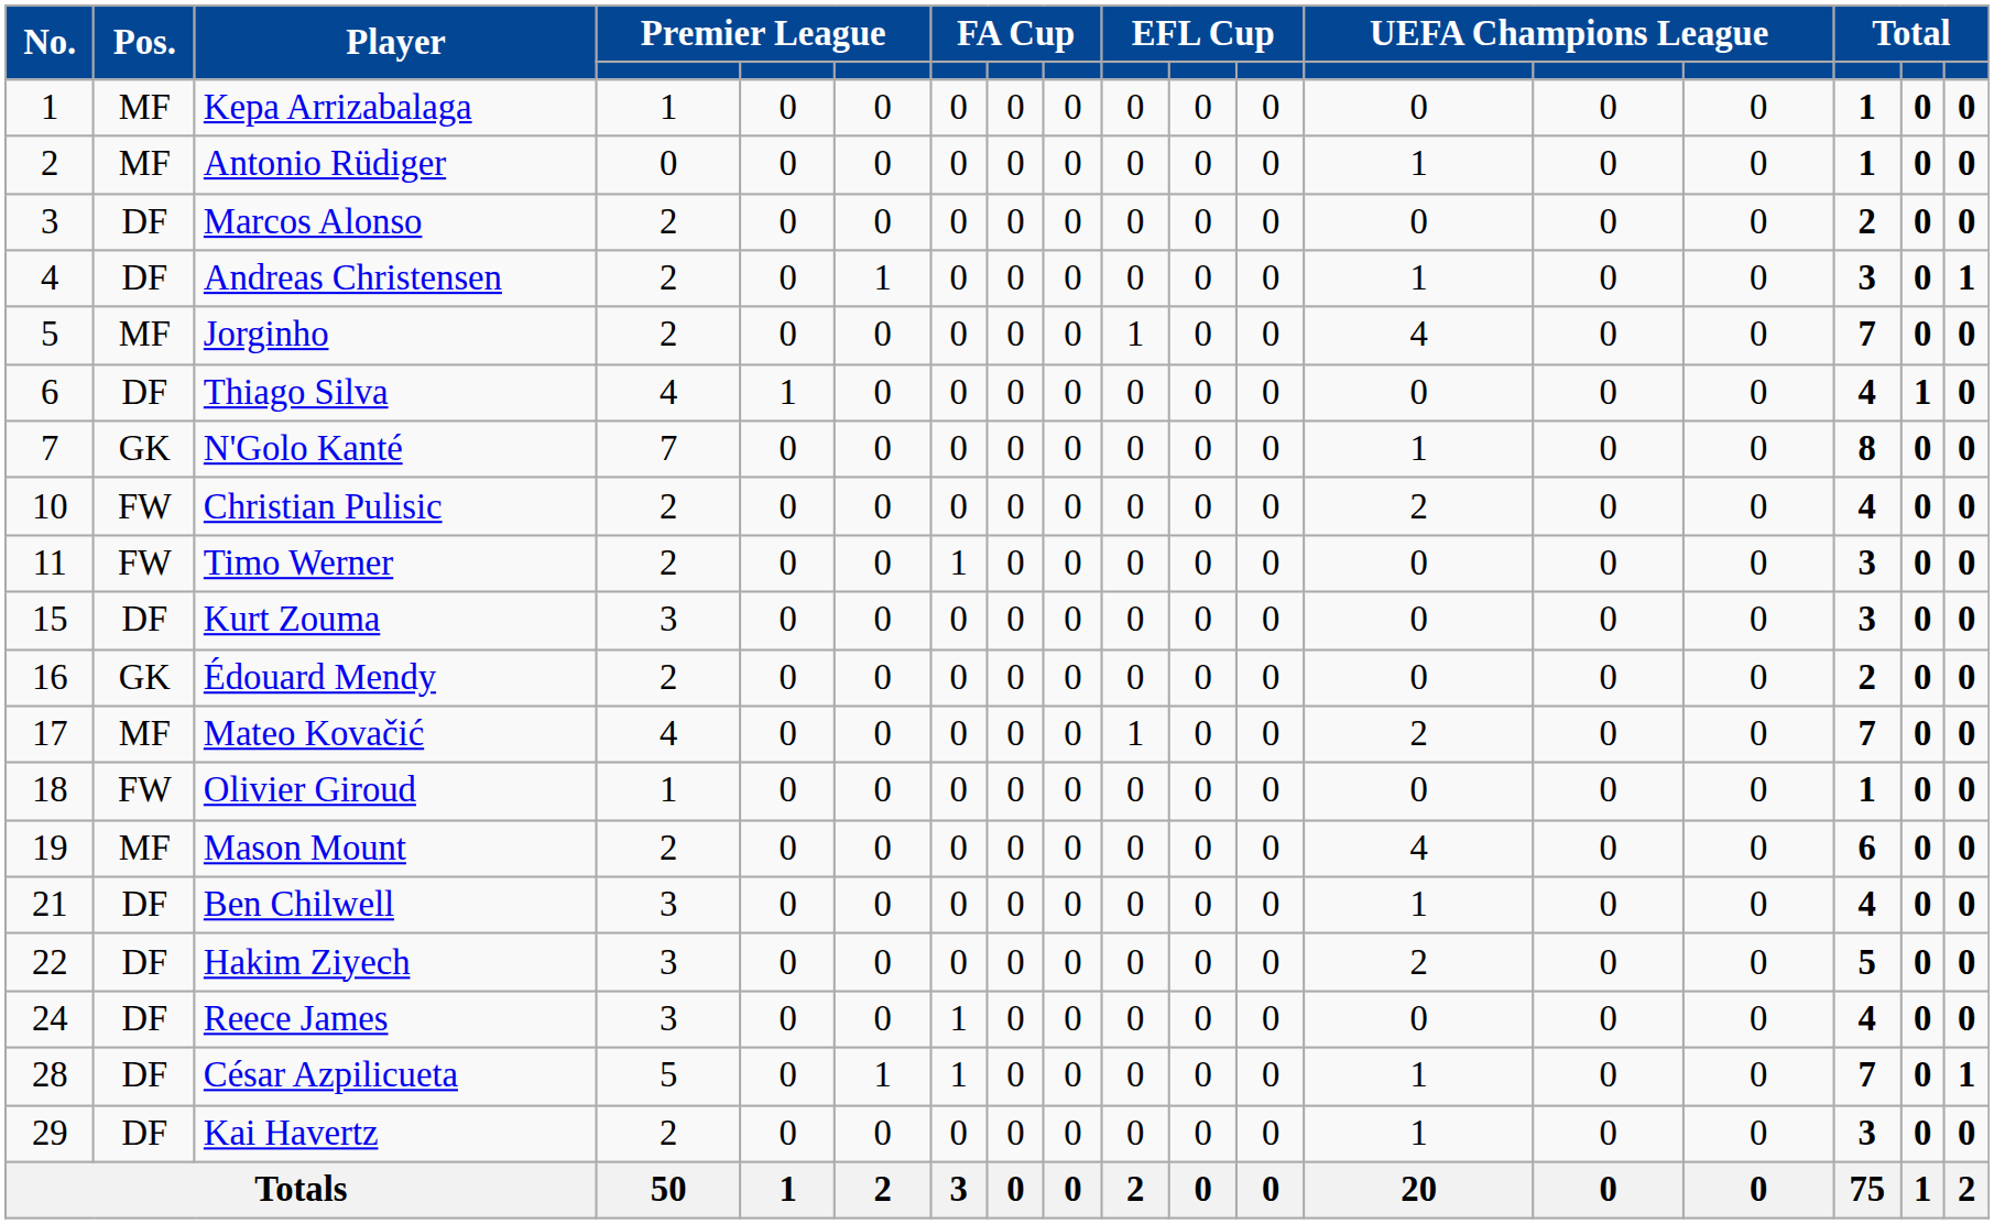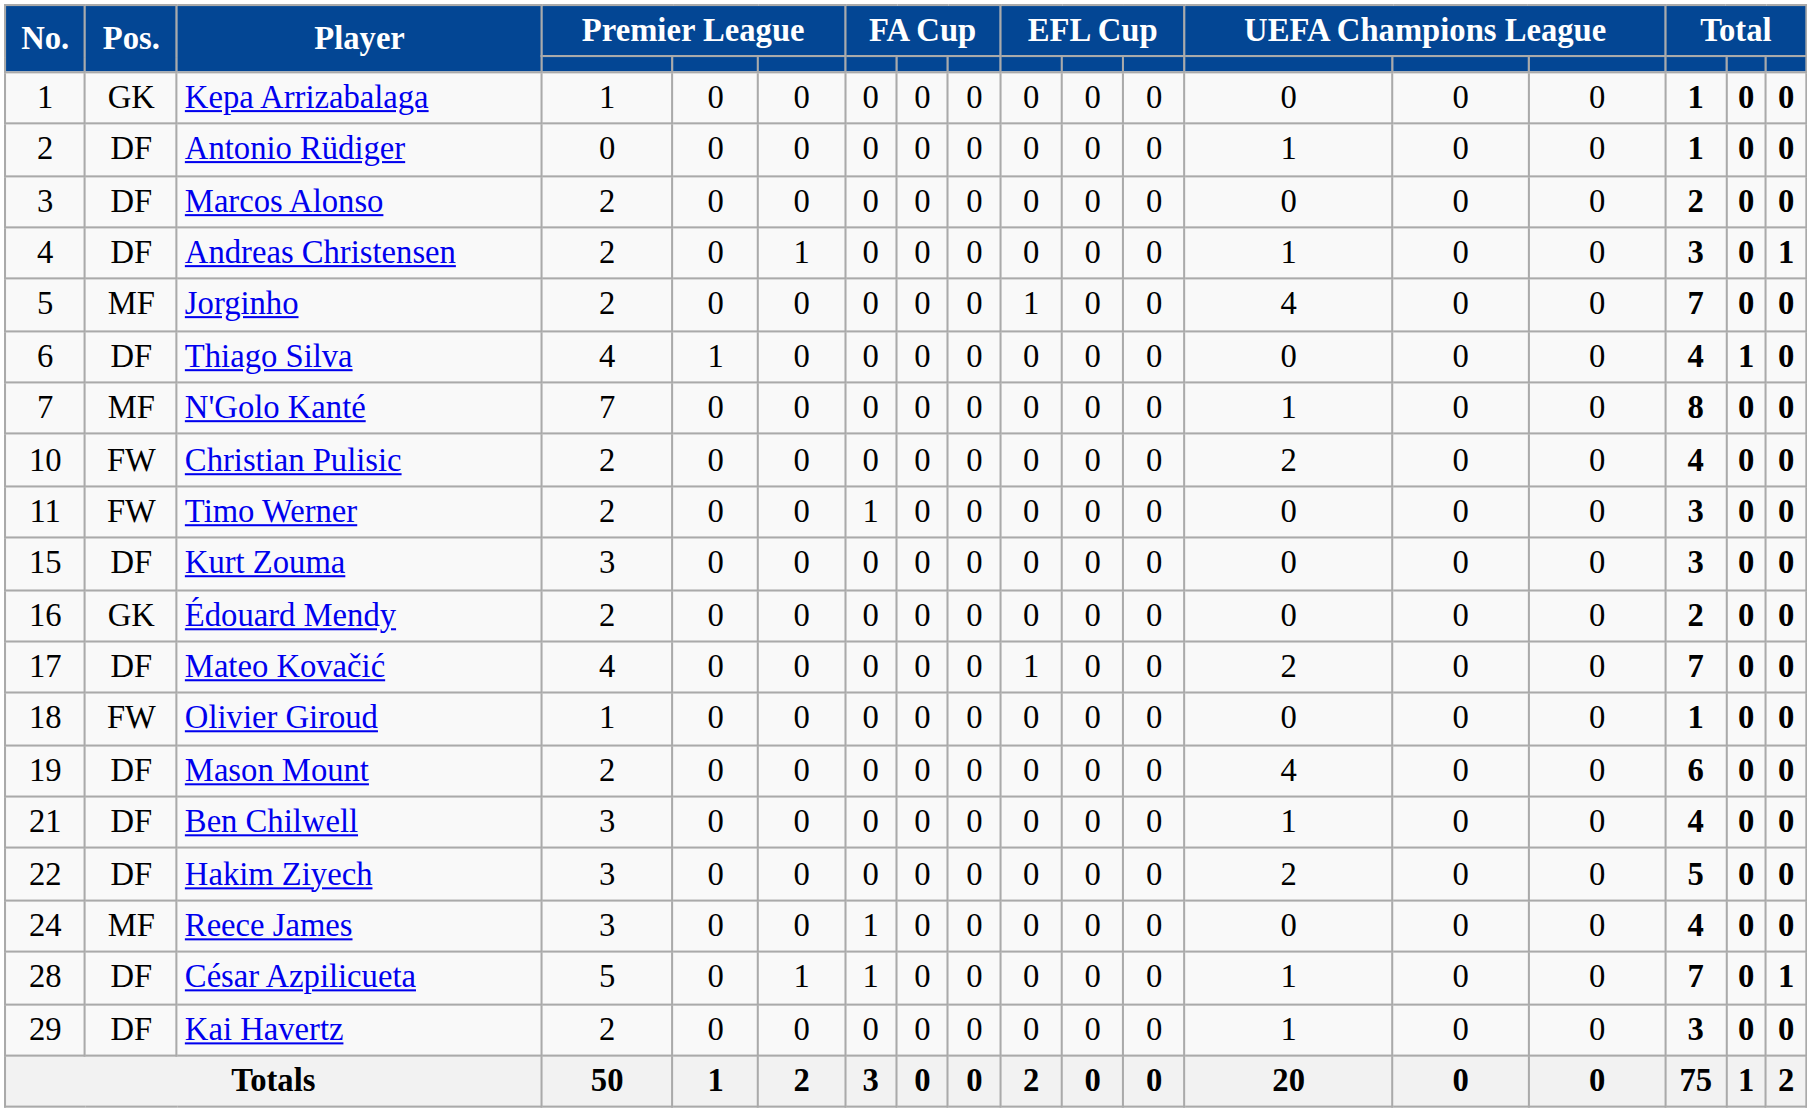 <table class="wikitable sortable" style="text-align:center;width:100%;">
 <tr>
 <th rowspan=2 style=background-color:#034694;color:#FFFFFF>No.</th>
 <th rowspan=2 style=background-color:#034694;color:#FFFFFF>Pos.</th>
 <th rowspan=2 style=background-color:#034694;color:#FFFFFF>Player</th>
 <th colspan=3 style=background:#034694;color:#FFFFFF>Premier League</th>
 <th colspan=3 style=background:#034694;color:#FFFFFF>FA Cup</th>
 <th colspan=3 style=background:#034694;color:#FFFFFF>EFL Cup</th>
 <th colspan=3 style=background:#034694;color:#FFFFFF>UEFA Champions League</th>
 <th colspan=3 style=background:#034694;color:#FFFFFF>Total</th>
 </tr>
 <tr>
 <th style=background-color:#034694;color:#FFFFFF></th>
 <th style=background-color:#034694;color:#FFFFFF></th>
 <th style=background-color:#034694;color:#FFFFFF></th>
 <th style=background-color:#034694;color:#FFFFFF></th>
 <th style=background-color:#034694;color:#FFFFFF></th>
 <th style=background-color:#034694;color:#FFFFFF></th>
 <th style=background-color:#034694;color:#FFFFFF></th>
 <th style=background-color:#034694;color:#FFFFFF></th>
 <th style=background-color:#034694;color:#FFFFFF></th>
 <th style=background-color:#034694;color:#FFFFFF></th>
 <th style=background-color:#034694;color:#FFFFFF></th>
 <th style=background-color:#034694;color:#FFFFFF></th>
 <th style=background-color:#034694;color:#FFFFFF></th>
 <th style=background-color:#034694;color:#FFFFFF></th>
 <th style=background-color:#034694;color:#FFFFFF></th>
 </tr>
 <tr>
 <td>1</td>
-<td>MF</td>
+<td>GK</td>
 <td align=left> <a href='#'>Kepa Arrizabalaga</a></td>
 <td>1</td>
 <td>0</td>
 <td>0</td>
 <td>0</td>
 <td>0</td>
 <td>0</td>
 <td>0</td>
 <td>0</td>
 <td>0</td>
 <td>0</td>
 <td>0</td>
 <td>0</td>
 <td><strong>1</strong></td>
 <td><strong>0</strong></td>
 <td><strong>0</strong></td>
 </tr>
 <tr>
 <td>2</td>
-<td>MF</td>
+<td>DF</td>
 <td align=left> <a href='#'>Antonio Rüdiger</a></td>
 <td>0</td>
 <td>0</td>
 <td>0</td>
 <td>0</td>
 <td>0</td>
 <td>0</td>
 <td>0</td>
 <td>0</td>
 <td>0</td>
 <td>1</td>
 <td>0</td>
 <td>0</td>
 <td><strong>1</strong></td>
 <td><strong>0</strong></td>
 <td><strong>0</strong></td>
 </tr>
 <tr>
 <td>3</td>
 <td>DF</td>
 <td align=left> <a href='#'>Marcos Alonso</a></td>
 <td>2</td>
 <td>0</td>
 <td>0</td>
 <td>0</td>
 <td>0</td>
 <td>0</td>
 <td>0</td>
 <td>0</td>
 <td>0</td>
 <td>0</td>
 <td>0</td>
 <td>0</td>
 <td><strong>2</strong></td>
 <td><strong>0</strong></td>
 <td><strong>0</strong></td>
 </tr>
 <tr>
 <td>4</td>
 <td>DF</td>
 <td align=left> <a href='#'>Andreas Christensen</a></td>
 <td>2</td>
 <td>0</td>
 <td>1</td>
 <td>0</td>
 <td>0</td>
 <td>0</td>
 <td>0</td>
 <td>0</td>
 <td>0</td>
 <td>1</td>
 <td>0</td>
 <td>0</td>
 <td><strong>3</strong></td>
 <td><strong>0</strong></td>
 <td><strong>1</strong></td>
 </tr>
 <tr>
 <td>5</td>
 <td>MF</td>
 <td align=left> <a href='#'>Jorginho</a></td>
 <td>2</td>
 <td>0</td>
 <td>0</td>
 <td>0</td>
 <td>0</td>
 <td>0</td>
 <td>1</td>
 <td>0</td>
 <td>0</td>
 <td>4</td>
 <td>0</td>
 <td>0</td>
 <td><strong>7</strong></td>
 <td><strong>0</strong></td>
 <td><strong>0</strong></td>
 </tr>
 <tr>
 <td>6</td>
 <td>DF</td>
 <td align=left> <a href='#'>Thiago Silva</a></td>
 <td>4</td>
 <td>1</td>
 <td>0</td>
 <td>0</td>
 <td>0</td>
 <td>0</td>
 <td>0</td>
 <td>0</td>
 <td>0</td>
 <td>0</td>
 <td>0</td>
 <td>0</td>
 <td><strong>4</strong></td>
 <td><strong>1</strong></td>
 <td><strong>0</strong></td>
 </tr>
 <tr>
 <td>7</td>
-<td>GK</td>
+<td>MF</td>
 <td align=left> <a href='#'>N'Golo Kanté</a></td>
 <td>7</td>
 <td>0</td>
 <td>0</td>
 <td>0</td>
 <td>0</td>
 <td>0</td>
 <td>0</td>
 <td>0</td>
 <td>0</td>
 <td>1</td>
 <td>0</td>
 <td>0</td>
 <td><strong>8</strong></td>
 <td><strong>0</strong></td>
 <td><strong>0</strong></td>
 </tr>
 <tr>
 <td>10</td>
 <td>FW</td>
 <td align=left> <a href='#'>Christian Pulisic</a></td>
 <td>2</td>
 <td>0</td>
 <td>0</td>
 <td>0</td>
 <td>0</td>
 <td>0</td>
 <td>0</td>
 <td>0</td>
 <td>0</td>
 <td>2</td>
 <td>0</td>
 <td>0</td>
 <td><strong>4</strong></td>
 <td><strong>0</strong></td>
 <td><strong>0</strong></td>
 </tr>
 <tr>
 <td>11</td>
 <td>FW</td>
 <td align=left> <a href='#'>Timo Werner</a></td>
 <td>2</td>
 <td>0</td>
 <td>0</td>
 <td>1</td>
 <td>0</td>
 <td>0</td>
 <td>0</td>
 <td>0</td>
 <td>0</td>
 <td>0</td>
 <td>0</td>
 <td>0</td>
 <td><strong>3</strong></td>
 <td><strong>0</strong></td>
 <td><strong>0</strong></td>
 </tr>
 <tr>
 <td>15</td>
 <td>DF</td>
 <td align=left> <a href='#'>Kurt Zouma</a></td>
 <td>3</td>
 <td>0</td>
 <td>0</td>
 <td>0</td>
 <td>0</td>
 <td>0</td>
 <td>0</td>
 <td>0</td>
 <td>0</td>
 <td>0</td>
 <td>0</td>
 <td>0</td>
 <td><strong>3</strong></td>
 <td><strong>0</strong></td>
 <td><strong>0</strong></td>
 </tr>
 <tr>
 <td>16</td>
 <td>GK</td>
 <td align=left> <a href='#'>Édouard Mendy</a></td>
 <td>2</td>
 <td>0</td>
 <td>0</td>
 <td>0</td>
 <td>0</td>
 <td>0</td>
 <td>0</td>
 <td>0</td>
 <td>0</td>
 <td>0</td>
 <td>0</td>
 <td>0</td>
 <td><strong>2</strong></td>
 <td><strong>0</strong></td>
 <td><strong>0</strong></td>
 </tr>
 <tr>
 <td>17</td>
-<td>MF</td>
+<td>DF</td>
 <td align=left> <a href='#'>Mateo Kovačić</a></td>
 <td>4</td>
 <td>0</td>
 <td>0</td>
 <td>0</td>
 <td>0</td>
 <td>0</td>
 <td>1</td>
 <td>0</td>
 <td>0</td>
 <td>2</td>
 <td>0</td>
 <td>0</td>
 <td><strong>7</strong></td>
 <td><strong>0</strong></td>
 <td><strong>0</strong></td>
 </tr>
 <tr>
 <td>18</td>
 <td>FW</td>
 <td align=left> <a href='#'>Olivier Giroud</a></td>
 <td>1</td>
 <td>0</td>
 <td>0</td>
 <td>0</td>
 <td>0</td>
 <td>0</td>
 <td>0</td>
 <td>0</td>
 <td>0</td>
 <td>0</td>
 <td>0</td>
 <td>0</td>
 <td><strong>1</strong></td>
 <td><strong>0</strong></td>
 <td><strong>0</strong></td>
 </tr>
 <tr>
 <td>19</td>
-<td>MF</td>
+<td>DF</td>
 <td align=left> <a href='#'>Mason Mount</a></td>
 <td>2</td>
 <td>0</td>
 <td>0</td>
 <td>0</td>
 <td>0</td>
 <td>0</td>
 <td>0</td>
 <td>0</td>
 <td>0</td>
 <td>4</td>
 <td>0</td>
 <td>0</td>
 <td><strong>6</strong></td>
 <td><strong>0</strong></td>
 <td><strong>0</strong></td>
 </tr>
 <tr>
 <td>21</td>
 <td>DF</td>
 <td align=left> <a href='#'>Ben Chilwell</a></td>
 <td>3</td>
 <td>0</td>
 <td>0</td>
 <td>0</td>
 <td>0</td>
 <td>0</td>
 <td>0</td>
 <td>0</td>
 <td>0</td>
 <td>1</td>
 <td>0</td>
 <td>0</td>
 <td><strong>4</strong></td>
 <td><strong>0</strong></td>
 <td><strong>0</strong></td>
 </tr>
 <tr>
 <td>22</td>
 <td>DF</td>
 <td align=left> <a href='#'>Hakim Ziyech</a></td>
 <td>3</td>
 <td>0</td>
 <td>0</td>
 <td>0</td>
 <td>0</td>
 <td>0</td>
 <td>0</td>
 <td>0</td>
 <td>0</td>
 <td>2</td>
 <td>0</td>
 <td>0</td>
 <td><strong>5</strong></td>
 <td><strong>0</strong></td>
 <td><strong>0</strong></td>
 </tr>
 <tr>
 <td>24</td>
-<td>DF</td>
+<td>MF</td>
 <td align=left> <a href='#'>Reece James</a></td>
 <td>3</td>
 <td>0</td>
 <td>0</td>
 <td>1</td>
 <td>0</td>
 <td>0</td>
 <td>0</td>
 <td>0</td>
 <td>0</td>
 <td>0</td>
 <td>0</td>
 <td>0</td>
 <td><strong>4</strong></td>
 <td><strong>0</strong></td>
 <td><strong>0</strong></td>
 </tr>
 <tr>
 <td>28</td>
 <td>DF</td>
 <td align=left> <a href='#'>César Azpilicueta</a></td>
 <td>5</td>
 <td>0</td>
 <td>1</td>
 <td>1</td>
 <td>0</td>
 <td>0</td>
 <td>0</td>
 <td>0</td>
 <td>0</td>
 <td>1</td>
 <td>0</td>
 <td>0</td>
 <td><strong>7</strong></td>
 <td><strong>0</strong></td>
 <td><strong>1</strong></td>
 </tr>
 <tr>
 <td>29</td>
 <td>DF</td>
 <td align=left> <a href='#'>Kai Havertz</a></td>
 <td>2</td>
 <td>0</td>
 <td>0</td>
 <td>0</td>
 <td>0</td>
 <td>0</td>
 <td>0</td>
 <td>0</td>
 <td>0</td>
 <td>1</td>
 <td>0</td>
 <td>0</td>
 <td><strong>3</strong></td>
 <td><strong>0</strong></td>
 <td><strong>0</strong></td>
 </tr>
 <tr>
 <th colspan=3>Totals</th>
 <th>50</th>
 <th>1</th>
 <th>2</th>
 <th>3</th>
 <th>0</th>
 <th>0</th>
 <th>2</th>
 <th>0</th>
 <th>0</th>
 <th>20</th>
 <th>0</th>
 <th>0</th>
 <th>75</th>
 <th>1</th>
 <th>2</th>
 </tr>
 </table>
